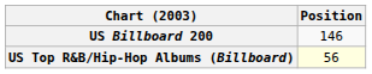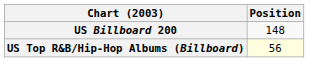 <table class="wikitable sortable plainrowheaders" style="text-align:center">
 <tr>
 <th scope="col">Chart (2003)</th>
 <th scope="col">Position</th>
 </tr>
 <tr>
 <th scope="row">US <em>Billboard</em> 200</th>
-<td>146</td>
+<td>148</td>
 </tr>
 <tr>
 <th scope="row">US Top R&B/Hip-Hop Albums (<em>Billboard</em>)</th>
 <td style="background: lightyellow;">56</td>
 </tr>
 </table>
